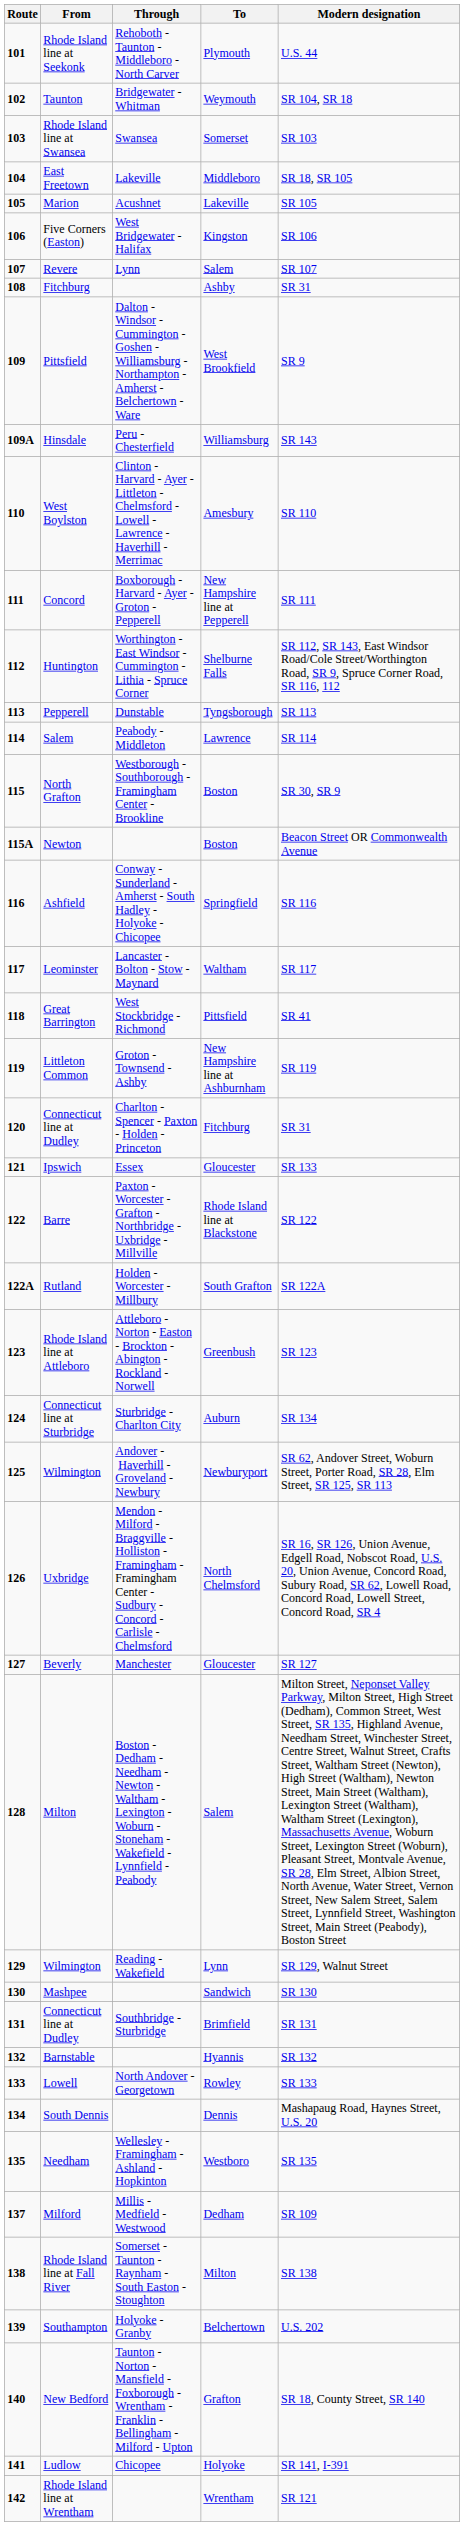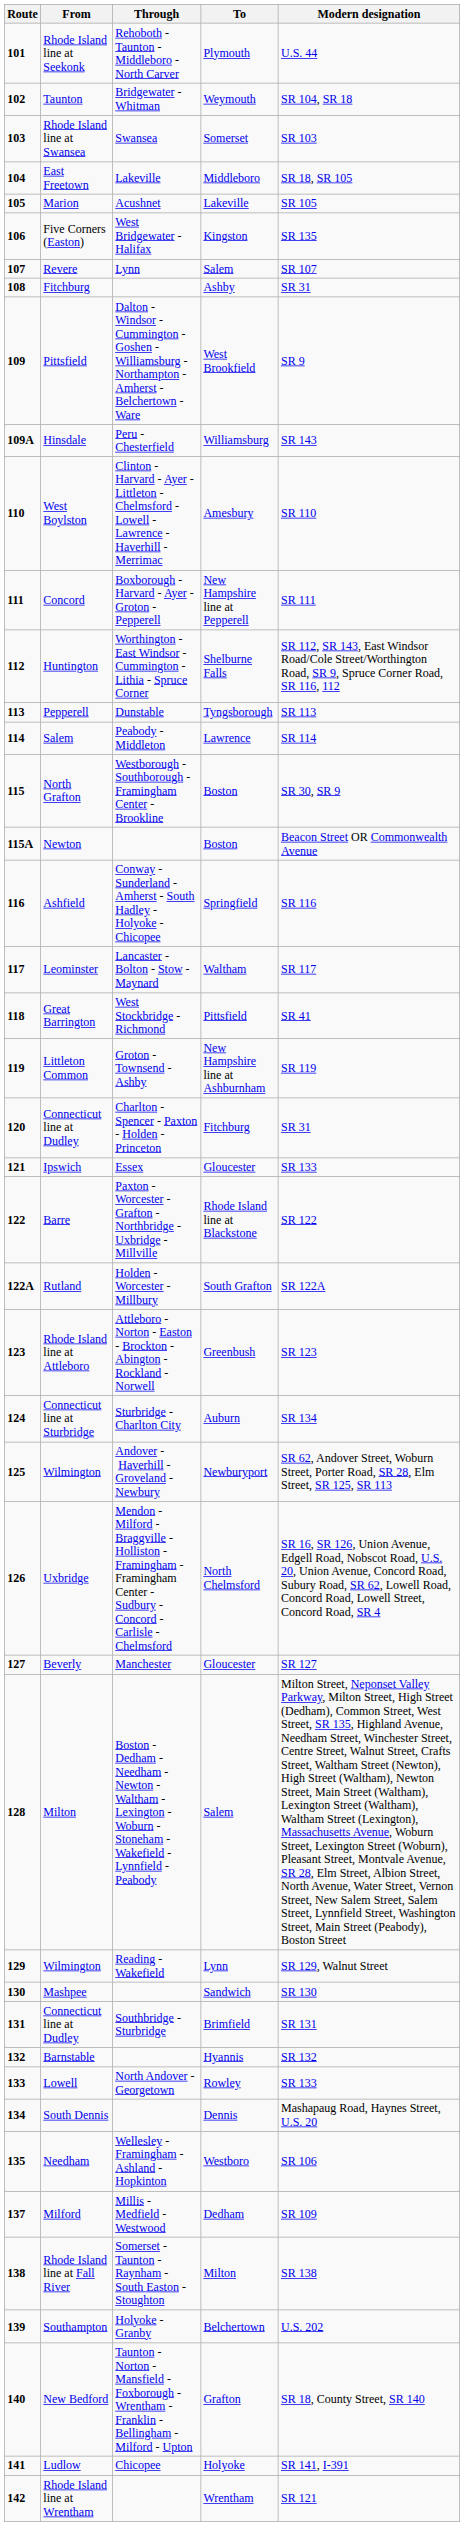 <table class="wikitable">
 <tr>
 <th>Route</th>
 <th>From</th>
 <th>Through</th>
 <th>To</th>
 <th>Modern designation</th>
 </tr>
 <tr>
 <td><strong>101</strong></td>
 <td><a href='#'>Rhode Island</a> line at <a href='#'>Seekonk</a></td>
 <td><a href='#'>Rehoboth</a> - <a href='#'>Taunton</a> - <a href='#'>Middleboro</a> - <a href='#'>North Carver</a></td>
 <td><a href='#'>Plymouth</a></td>
 <td><a href='#'>U.S. 44</a></td>
 </tr>
 <tr>
 <td><strong>102</strong></td>
 <td><a href='#'>Taunton</a></td>
 <td><a href='#'>Bridgewater</a> - <a href='#'>Whitman</a></td>
 <td><a href='#'>Weymouth</a></td>
 <td><a href='#'>SR 104</a>, <a href='#'>SR 18</a></td>
 </tr>
 <tr>
 <td><strong>103</strong></td>
 <td><a href='#'>Rhode Island</a> line at <a href='#'>Swansea</a></td>
 <td><a href='#'>Swansea</a></td>
 <td><a href='#'>Somerset</a></td>
 <td><a href='#'>SR 103</a></td>
 </tr>
 <tr>
 <td><strong>104</strong></td>
 <td><a href='#'>East Freetown</a></td>
 <td><a href='#'>Lakeville</a></td>
 <td><a href='#'>Middleboro</a></td>
 <td><a href='#'>SR 18</a>, <a href='#'>SR 105</a></td>
 </tr>
 <tr>
 <td><strong>105</strong></td>
 <td><a href='#'>Marion</a></td>
 <td><a href='#'>Acushnet</a></td>
 <td><a href='#'>Lakeville</a></td>
 <td><a href='#'>SR 105</a></td>
 </tr>
 <tr>
 <td><strong>106</strong></td>
 <td>Five Corners (<a href='#'>Easton</a>)</td>
 <td><a href='#'>West Bridgewater</a> - <a href='#'>Halifax</a></td>
 <td><a href='#'>Kingston</a></td>
-<td><a href='#'>SR 106</a></td>
+<td><a href='#'>SR 135</a></td>
 </tr>
 <tr>
 <td><strong>107</strong></td>
 <td><a href='#'>Revere</a></td>
 <td><a href='#'>Lynn</a></td>
 <td><a href='#'>Salem</a></td>
 <td><a href='#'>SR 107</a></td>
 </tr>
 <tr>
 <td><strong>108</strong></td>
 <td><a href='#'>Fitchburg</a></td>
 <td></td>
 <td><a href='#'>Ashby</a></td>
 <td><a href='#'>SR 31</a></td>
 </tr>
 <tr>
 <td><strong>109</strong></td>
 <td><a href='#'>Pittsfield</a></td>
 <td><a href='#'>Dalton</a> - <a href='#'>Windsor</a> - <a href='#'>Cummington</a> - <a href='#'>Goshen</a> - <a href='#'>Williamsburg</a> - <a href='#'>Northampton</a> - <a href='#'>Amherst</a> - <a href='#'>Belchertown</a> - <a href='#'>Ware</a></td>
 <td><a href='#'>West Brookfield</a></td>
 <td><a href='#'>SR 9</a></td>
 </tr>
 <tr>
 <td><strong>109A</strong></td>
 <td><a href='#'>Hinsdale</a></td>
 <td><a href='#'>Peru</a> - <a href='#'>Chesterfield</a></td>
 <td><a href='#'>Williamsburg</a></td>
 <td><a href='#'>SR 143</a></td>
 </tr>
 <tr>
 <td><strong>110</strong></td>
 <td><a href='#'>West Boylston</a></td>
 <td><a href='#'>Clinton</a> - <a href='#'>Harvard</a> - <a href='#'>Ayer</a> - <a href='#'>Littleton</a> - <a href='#'>Chelmsford</a> - <a href='#'>Lowell</a> - <a href='#'>Lawrence</a> - <a href='#'>Haverhill</a> - <a href='#'>Merrimac</a></td>
 <td><a href='#'>Amesbury</a></td>
 <td><a href='#'>SR 110</a></td>
 </tr>
 <tr>
 <td><strong>111</strong></td>
 <td><a href='#'>Concord</a></td>
 <td><a href='#'>Boxborough</a> - <a href='#'>Harvard</a> - <a href='#'>Ayer</a> - <a href='#'>Groton</a> - <a href='#'>Pepperell</a></td>
 <td><a href='#'>New Hampshire</a> line at <a href='#'>Pepperell</a></td>
 <td><a href='#'>SR 111</a></td>
 </tr>
 <tr>
 <td><strong>112</strong></td>
 <td><a href='#'>Huntington</a></td>
 <td><a href='#'>Worthington</a> - <a href='#'>East Windsor</a> - <a href='#'>Cummington</a> - <a href='#'>Lithia</a> - <a href='#'>Spruce Corner</a></td>
 <td><a href='#'>Shelburne Falls</a></td>
 <td><a href='#'>SR 112</a>, <a href='#'>SR 143</a>, East Windsor Road/Cole Street/Worthington Road, <a href='#'>SR 9</a>, Spruce Corner Road, <a href='#'>SR 116</a>, <a href='#'>112</a></td>
 </tr>
 <tr>
 <td><strong>113</strong></td>
 <td><a href='#'>Pepperell</a></td>
 <td><a href='#'>Dunstable</a></td>
 <td><a href='#'>Tyngsborough</a></td>
 <td><a href='#'>SR 113</a></td>
 </tr>
 <tr>
 <td><strong>114</strong></td>
 <td><a href='#'>Salem</a></td>
 <td><a href='#'>Peabody</a> - <a href='#'>Middleton</a></td>
 <td><a href='#'>Lawrence</a></td>
 <td><a href='#'>SR 114</a></td>
 </tr>
 <tr>
 <td><strong>115</strong></td>
 <td><a href='#'>North Grafton</a></td>
 <td><a href='#'>Westborough</a> - <a href='#'>Southborough</a> - <a href='#'>Framingham Center</a> - <a href='#'>Brookline</a></td>
 <td><a href='#'>Boston</a></td>
 <td><a href='#'>SR 30</a>, <a href='#'>SR 9</a></td>
 </tr>
 <tr>
 <td><strong>115A</strong></td>
 <td><a href='#'>Newton</a></td>
 <td></td>
 <td><a href='#'>Boston</a></td>
 <td><a href='#'>Beacon Street</a> OR <a href='#'>Commonwealth Avenue</a></td>
 </tr>
 <tr>
 <td><strong>116</strong></td>
 <td><a href='#'>Ashfield</a></td>
 <td><a href='#'>Conway</a> - <a href='#'>Sunderland</a> - <a href='#'>Amherst</a> - <a href='#'>South Hadley</a> - <a href='#'>Holyoke</a> - <a href='#'>Chicopee</a></td>
 <td><a href='#'>Springfield</a></td>
 <td><a href='#'>SR 116</a></td>
 </tr>
 <tr>
 <td><strong>117</strong></td>
 <td><a href='#'>Leominster</a></td>
 <td><a href='#'>Lancaster</a> - <a href='#'>Bolton</a> - <a href='#'>Stow</a> - <a href='#'>Maynard</a></td>
 <td><a href='#'>Waltham</a></td>
 <td><a href='#'>SR 117</a></td>
 </tr>
 <tr>
 <td><strong>118</strong></td>
 <td><a href='#'>Great Barrington</a></td>
 <td><a href='#'>West Stockbridge</a> - <a href='#'>Richmond</a></td>
 <td><a href='#'>Pittsfield</a></td>
 <td><a href='#'>SR 41</a></td>
 </tr>
 <tr>
 <td><strong>119</strong></td>
 <td><a href='#'>Littleton Common</a></td>
 <td><a href='#'>Groton</a> - <a href='#'>Townsend</a> - <a href='#'>Ashby</a></td>
 <td><a href='#'>New Hampshire</a> line at <a href='#'>Ashburnham</a></td>
 <td><a href='#'>SR 119</a></td>
 </tr>
 <tr>
 <td><strong>120</strong></td>
 <td><a href='#'>Connecticut</a> line at <a href='#'>Dudley</a></td>
 <td><a href='#'>Charlton</a> - <a href='#'>Spencer</a> - <a href='#'>Paxton</a> - <a href='#'>Holden</a> - <a href='#'>Princeton</a></td>
 <td><a href='#'>Fitchburg</a></td>
 <td><a href='#'>SR 31</a></td>
 </tr>
 <tr>
 <td><strong>121</strong></td>
 <td><a href='#'>Ipswich</a></td>
 <td><a href='#'>Essex</a></td>
 <td><a href='#'>Gloucester</a></td>
 <td><a href='#'>SR 133</a></td>
 </tr>
 <tr>
 <td><strong>122</strong></td>
 <td><a href='#'>Barre</a></td>
 <td><a href='#'>Paxton</a> - <a href='#'>Worcester</a> - <a href='#'>Grafton</a> - <a href='#'>Northbridge</a> - <a href='#'>Uxbridge</a> - <a href='#'>Millville</a></td>
 <td><a href='#'>Rhode Island</a> line at <a href='#'>Blackstone</a></td>
 <td><a href='#'>SR 122</a></td>
 </tr>
 <tr>
 <td><strong>122A</strong></td>
 <td><a href='#'>Rutland</a></td>
 <td><a href='#'>Holden</a> - <a href='#'>Worcester</a> - <a href='#'>Millbury</a></td>
 <td><a href='#'>South Grafton</a></td>
 <td><a href='#'>SR 122A</a></td>
 </tr>
 <tr>
 <td><strong>123</strong></td>
 <td><a href='#'>Rhode Island</a> line at <a href='#'>Attleboro</a></td>
 <td><a href='#'>Attleboro</a> - <a href='#'>Norton</a> - <a href='#'>Easton</a> - <a href='#'>Brockton</a> - <a href='#'>Abington</a> - <a href='#'>Rockland</a> - <a href='#'>Norwell</a></td>
 <td><a href='#'>Greenbush</a></td>
 <td><a href='#'>SR 123</a></td>
 </tr>
 <tr>
 <td><strong>124</strong></td>
 <td><a href='#'>Connecticut</a> line at <a href='#'>Sturbridge</a></td>
 <td><a href='#'>Sturbridge</a> - <a href='#'>Charlton City</a></td>
 <td><a href='#'>Auburn</a></td>
 <td><a href='#'>SR 134</a></td>
 </tr>
 <tr>
 <td><strong>125</strong></td>
 <td><a href='#'>Wilmington</a></td>
 <td><a href='#'>Andover</a> - <a href='#'>Haverhill</a> - <a href='#'>Groveland</a> - <a href='#'>Newbury</a></td>
 <td><a href='#'>Newburyport</a></td>
 <td><a href='#'>SR 62</a>, Andover Street, Woburn Street, Porter Road, <a href='#'>SR 28</a>, Elm Street, <a href='#'>SR 125</a>, <a href='#'>SR 113</a></td>
 </tr>
 <tr>
 <td><strong>126</strong></td>
 <td><a href='#'>Uxbridge</a></td>
 <td><a href='#'>Mendon</a> - <a href='#'>Milford</a> - <a href='#'>Braggville</a> - <a href='#'>Holliston</a> - <a href='#'>Framingham</a> - Framingham Center - <a href='#'>Sudbury</a> - <a href='#'>Concord</a> - <a href='#'>Carlisle</a> - <a href='#'>Chelmsford</a></td>
 <td><a href='#'>North Chelmsford</a></td>
 <td><a href='#'>SR 16</a>, <a href='#'>SR 126</a>, Union Avenue, Edgell Road, Nobscot Road, <a href='#'>U.S. 20</a>, Union Avenue, Concord Road, Subury Road, <a href='#'>SR 62</a>, Lowell Road, Concord Road, Lowell Street, Concord Road, <a href='#'>SR 4</a></td>
 </tr>
 <tr>
 <td><strong>127</strong></td>
 <td><a href='#'>Beverly</a></td>
 <td><a href='#'>Manchester</a></td>
 <td><a href='#'>Gloucester</a></td>
 <td><a href='#'>SR 127</a></td>
 </tr>
 <tr>
 <td><strong>128</strong></td>
 <td><a href='#'>Milton</a></td>
 <td><a href='#'>Boston</a> - <a href='#'>Dedham</a> - <a href='#'>Needham</a> - <a href='#'>Newton</a> - <a href='#'>Waltham</a> - <a href='#'>Lexington</a> - <a href='#'>Woburn</a> - <a href='#'>Stoneham</a> - <a href='#'>Wakefield</a> - <a href='#'>Lynnfield</a> - <a href='#'>Peabody</a></td>
 <td><a href='#'>Salem</a></td>
 <td>Milton Street, <a href='#'>Neponset Valley Parkway</a>, Milton Street, High Street (Dedham), Common Street, West Street, <a href='#'>SR 135</a>, Highland Avenue, Needham Street, Winchester Street, Centre Street, Walnut Street, Crafts Street, Waltham Street (Newton), High Street (Waltham), Newton Street, Main Street (Waltham), Lexington Street (Waltham), Waltham Street (Lexington), <a href='#'>Massachusetts Avenue</a>, Woburn Street, Lexington Street (Woburn), Pleasant Street, Montvale Avenue, <a href='#'>SR 28</a>, Elm Street, Albion Street, North Avenue, Water Street, Vernon Street, New Salem Street, Salem Street, Lynnfield Street, Washington Street, Main Street (Peabody), Boston Street</td>
 </tr>
 <tr>
 <td><strong>129</strong></td>
 <td><a href='#'>Wilmington</a></td>
 <td><a href='#'>Reading</a> - <a href='#'>Wakefield</a></td>
 <td><a href='#'>Lynn</a></td>
 <td><a href='#'>SR 129</a>, Walnut Street</td>
 </tr>
 <tr>
 <td><strong>130</strong></td>
 <td><a href='#'>Mashpee</a></td>
 <td></td>
 <td><a href='#'>Sandwich</a></td>
 <td><a href='#'>SR 130</a></td>
 </tr>
 <tr>
 <td><strong>131</strong></td>
 <td><a href='#'>Connecticut</a> line at <a href='#'>Dudley</a></td>
 <td><a href='#'>Southbridge</a> - <a href='#'>Sturbridge</a></td>
 <td><a href='#'>Brimfield</a></td>
 <td><a href='#'>SR 131</a></td>
 </tr>
 <tr>
 <td><strong>132</strong></td>
 <td><a href='#'>Barnstable</a></td>
 <td></td>
 <td><a href='#'>Hyannis</a></td>
 <td><a href='#'>SR 132</a></td>
 </tr>
 <tr>
 <td><strong>133</strong></td>
 <td><a href='#'>Lowell</a></td>
 <td><a href='#'>North Andover</a> - <a href='#'>Georgetown</a></td>
 <td><a href='#'>Rowley</a></td>
 <td><a href='#'>SR 133</a></td>
 </tr>
 <tr>
 <td><strong>134</strong></td>
 <td><a href='#'>South Dennis</a></td>
 <td></td>
 <td><a href='#'>Dennis</a></td>
 <td>Mashapaug Road, Haynes Street, <a href='#'>U.S. 20</a></td>
 </tr>
 <tr>
 <td><strong>135</strong></td>
 <td><a href='#'>Needham</a></td>
 <td><a href='#'>Wellesley</a> - <a href='#'>Framingham</a> - <a href='#'>Ashland</a> - <a href='#'>Hopkinton</a></td>
 <td><a href='#'>Westboro</a></td>
-<td><a href='#'>SR 135</a></td>
+<td><a href='#'>SR 106</a></td>
 </tr>
 <tr>
 <td><strong>137</strong></td>
 <td><a href='#'>Milford</a></td>
 <td><a href='#'>Millis</a> - <a href='#'>Medfield</a> - <a href='#'>Westwood</a></td>
 <td><a href='#'>Dedham</a></td>
 <td><a href='#'>SR 109</a></td>
 </tr>
 <tr>
 <td><strong>138</strong></td>
 <td><a href='#'>Rhode Island</a> line at <a href='#'>Fall River</a></td>
 <td><a href='#'>Somerset</a> - <a href='#'>Taunton</a> - <a href='#'>Raynham</a> - <a href='#'>South Easton</a> - <a href='#'>Stoughton</a></td>
 <td><a href='#'>Milton</a></td>
 <td><a href='#'>SR 138</a></td>
 </tr>
 <tr>
 <td><strong>139</strong></td>
 <td><a href='#'>Southampton</a></td>
 <td><a href='#'>Holyoke</a> - <a href='#'>Granby</a></td>
 <td><a href='#'>Belchertown</a></td>
 <td><a href='#'>U.S. 202</a></td>
 </tr>
 <tr>
 <td><strong>140</strong></td>
 <td><a href='#'>New Bedford</a></td>
 <td><a href='#'>Taunton</a> - <a href='#'>Norton</a> - <a href='#'>Mansfield</a> - <a href='#'>Foxborough</a> - <a href='#'>Wrentham</a> - <a href='#'>Franklin</a> - <a href='#'>Bellingham</a> - <a href='#'>Milford</a> - <a href='#'>Upton</a></td>
 <td><a href='#'>Grafton</a></td>
 <td><a href='#'>SR 18</a>, County Street, <a href='#'>SR 140</a></td>
 </tr>
 <tr>
 <td><strong>141</strong></td>
 <td><a href='#'>Ludlow</a></td>
 <td><a href='#'>Chicopee</a></td>
 <td><a href='#'>Holyoke</a></td>
 <td><a href='#'>SR 141</a>, <a href='#'>I-391</a></td>
 </tr>
 <tr>
 <td><strong>142</strong></td>
 <td><a href='#'>Rhode Island</a> line at <a href='#'>Wrentham</a></td>
 <td></td>
 <td><a href='#'>Wrentham</a></td>
 <td><a href='#'>SR 121</a></td>
 </tr>
 </table>
